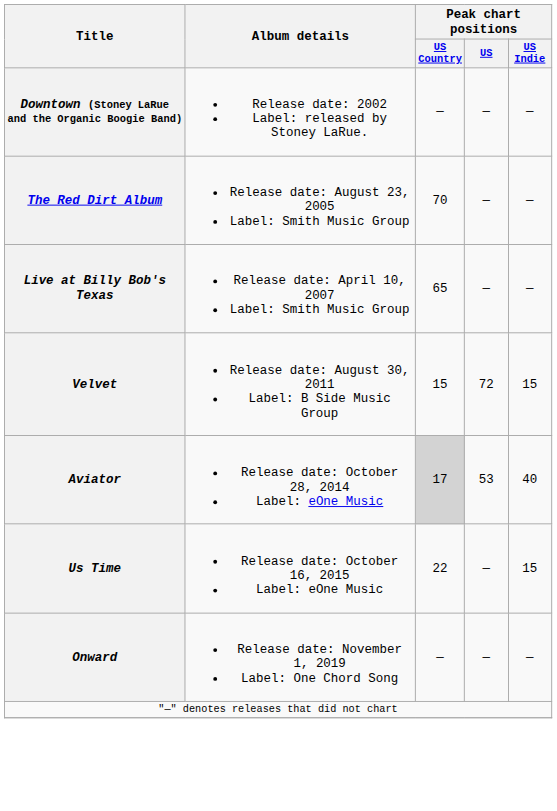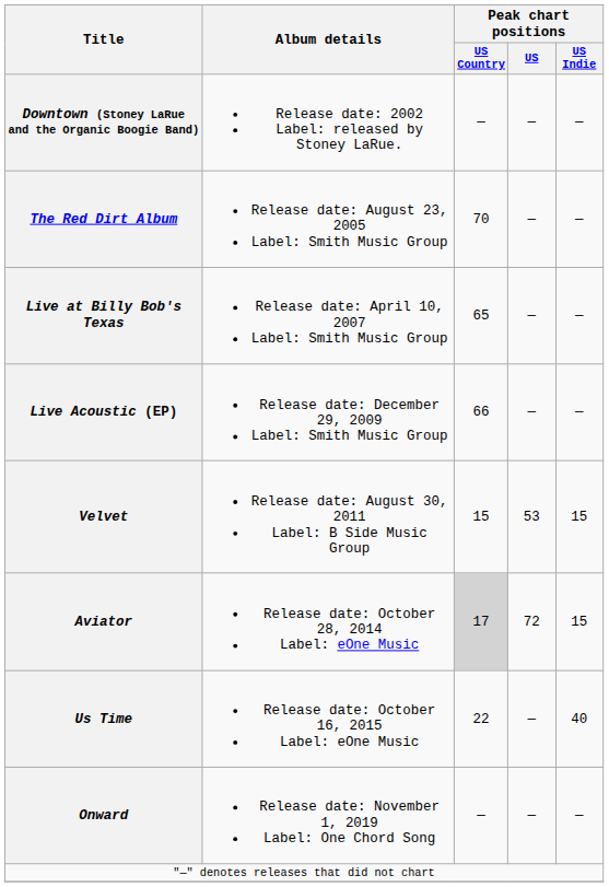 <table class="wikitable plainrowheaders" style="text-align:center;">
 <tr>
 <th rowspan="2" style="width:14em;">Title</th>
 <th rowspan="2" style="width:18em;">Album details</th>
 <th colspan="3">Peak chart positions</th>
 </tr>
 <tr style="font-size:smaller;">
 <th width="40"><a href='#'>US <br>Country</a><br></th>
 <th width="40"><a href='#'>US</a><br></th>
 <th width="40"><a href='#'>US<br>Indie</a><br></th>
 </tr>
 <tr>
 <th scope="row"><em>Downtown</em> <small>(Stoney LaRue<br>and the Organic Boogie Band)</small></th>
 <td><br><ul><li>Release date: 2002</li><li>Label: released by Stoney LaRue.</li></ul></td>
 <td>—</td>
 <td>—</td>
 <td>—</td>
 </tr>
 <tr>
 <th scope="row"><em><a href='#'>The Red Dirt Album</a></em></th>
 <td><br><ul><li>Release date: August 23, 2005</li><li>Label: Smith Music Group</li></ul></td>
 <td>70</td>
 <td>—</td>
 <td>—</td>
 </tr>
 <tr>
 <th scope="row"><em>Live at Billy Bob's Texas</em></th>
 <td><br><ul><li>Release date: April 10, 2007</li><li>Label: Smith Music Group</li></ul></td>
 <td>65</td>
 <td>—</td>
 <td>—</td>
 </tr>
 <tr>
+<th scope="row"><em>Live Acoustic</em> (EP)</th>
+<td><br><ul><li>Release date: December 29, 2009</li><li>Label: Smith Music Group</li></ul></td>
+<td>66</td>
+<td>—</td>
+<td>—</td>
+</tr>
+<tr>
 <th scope="row"><em>Velvet</em></th>
 <td><br><ul><li>Release date: August 30, 2011</li><li>Label: B Side Music Group</li></ul></td>
 <td>15</td>
-<td>72</td>
+<td>53</td>
 <td>15</td>
 </tr>
 <tr>
 <th scope="row"><em>Aviator</em></th>
 <td><br><ul><li>Release date: October 28, 2014</li><li>Label: <a href='#'>eOne Music</a></li></ul></td>
 <td style="background: lightgrey;">17</td>
-<td>53</td>
-<td>40</td>
+<td>72</td>
+<td>15</td>
 </tr>
 <tr>
 <th scope="row"><em>Us Time</em></th>
 <td><br><ul><li>Release date: October 16, 2015</li><li>Label: eOne Music</li></ul></td>
 <td>22</td>
 <td>—</td>
-<td>15</td>
+<td>40</td>
 </tr>
 <tr>
 <th scope="row"><em>Onward</em></th>
 <td><br><ul><li>Release date: November 1, 2019</li><li>Label:  One Chord Song</li></ul></td>
 <td>—</td>
 <td>—</td>
 <td>—</td>
 </tr>
 <tr>
 <td colspan="5" style="font-size:8pt">"—" denotes releases that did not chart</td>
 </tr>
 <tr>
 </tr>
 </table>
